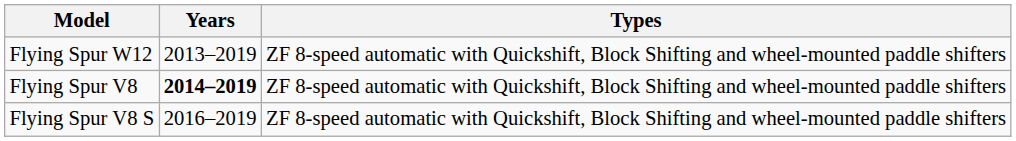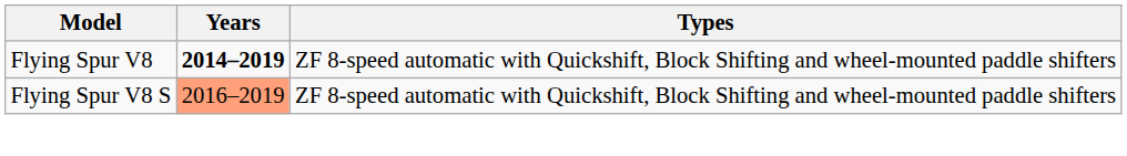 <table class="wikitable sortable collapsible">
 <tr>
 <th>Model</th>
 <th>Years</th>
 <th>Types</th>
-</tr>
-<tr>
-<td>Flying Spur W12</td>
-<td>2013–2019</td>
-<td>ZF 8-speed automatic with Quickshift, Block Shifting and wheel-mounted paddle shifters</td>
 </tr>
 <tr>
 <td>Flying Spur V8</td>
 <td><strong>2014–2019</strong></td>
 <td>ZF 8-speed automatic with Quickshift, Block Shifting and wheel-mounted paddle shifters</td>
 </tr>
 <tr>
 <td>Flying Spur V8 S</td>
-<td>2016–2019</td>
+<td style="background: lightsalmon;">2016–2019</td>
 <td>ZF 8-speed automatic with Quickshift, Block Shifting and wheel-mounted paddle shifters</td>
 </tr>
 </table>
